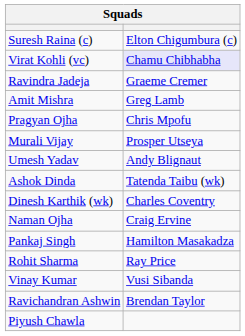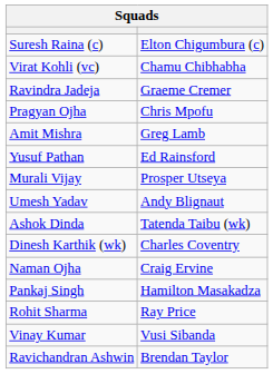 <table class="wikitable" style="margin:1em auto;">
 <tr>
 <th colspan=2>Squads</th>
 </tr>
 <tr>
 <th></th>
 <th></th>
 </tr>
 <tr>
 <td><a href='#'>Suresh Raina</a> (<a href='#'>c</a>)</td>
 <td><a href='#'>Elton Chigumbura</a> (<a href='#'>c</a>)</td>
 </tr>
 <tr>
 <td><a href='#'>Virat Kohli</a> (<a href='#'>vc</a>)</td>
-<td style="background: lavender;"><a href='#'>Chamu Chibhabha</a></td>
+<td><a href='#'>Chamu Chibhabha</a></td>
 </tr>
 <tr>
 <td><a href='#'>Ravindra Jadeja</a></td>
 <td><a href='#'>Graeme Cremer</a></td>
 </tr>
 <tr>
+<td><a href='#'>Pragyan Ojha</a></td>
+<td><a href='#'>Chris Mpofu</a></td>
+</tr>
+<tr>
 <td><a href='#'>Amit Mishra</a></td>
 <td><a href='#'>Greg Lamb</a></td>
 </tr>
 <tr>
-<td><a href='#'>Pragyan Ojha</a></td>
-<td><a href='#'>Chris Mpofu</a></td>
+<td><a href='#'>Yusuf Pathan</a></td>
+<td><a href='#'>Ed Rainsford</a></td>
 </tr>
 <tr>
 <td><a href='#'>Murali Vijay</a></td>
 <td><a href='#'>Prosper Utseya</a></td>
 </tr>
 <tr>
 <td><a href='#'>Umesh Yadav</a></td>
 <td><a href='#'>Andy Blignaut</a></td>
 </tr>
 <tr>
 <td><a href='#'>Ashok Dinda</a></td>
 <td><a href='#'>Tatenda Taibu</a> (<a href='#'>wk</a>)</td>
 </tr>
 <tr>
 <td><a href='#'>Dinesh Karthik</a> (<a href='#'>wk</a>)</td>
 <td><a href='#'>Charles Coventry</a></td>
 </tr>
 <tr>
 <td><a href='#'>Naman Ojha</a></td>
 <td><a href='#'>Craig Ervine</a></td>
 </tr>
 <tr>
 <td><a href='#'>Pankaj Singh</a></td>
 <td><a href='#'>Hamilton Masakadza</a></td>
 </tr>
 <tr>
 <td><a href='#'>Rohit Sharma</a></td>
 <td><a href='#'>Ray Price</a></td>
 </tr>
 <tr>
 <td><a href='#'>Vinay Kumar</a></td>
 <td><a href='#'>Vusi Sibanda</a></td>
 </tr>
 <tr>
 <td><a href='#'>Ravichandran Ashwin</a></td>
 <td><a href='#'>Brendan Taylor</a></td>
 </tr>
-<tr>
-<td><a href='#'>Piyush Chawla</a></td>
-<td></td>
-</tr>
 </table>
